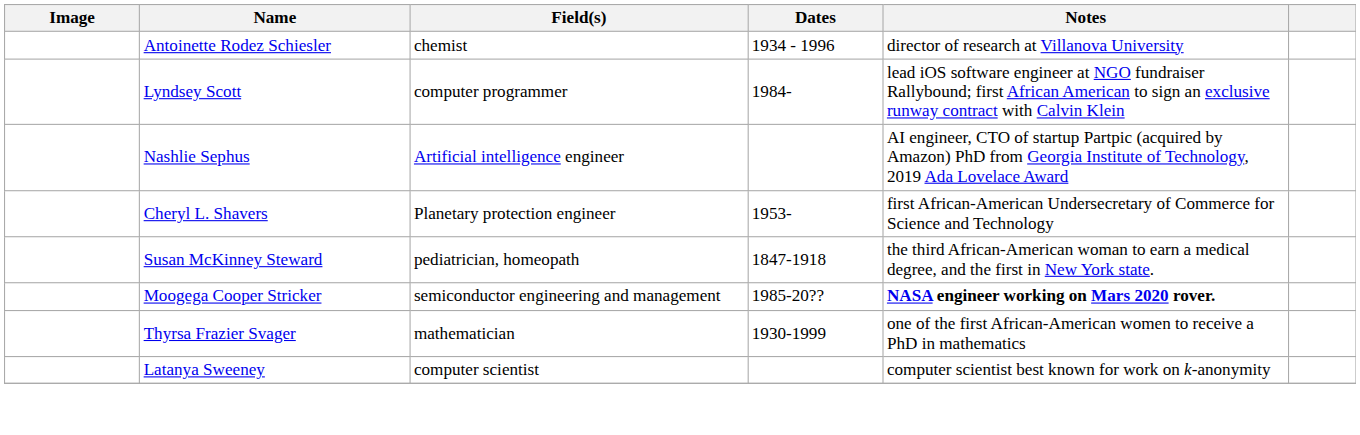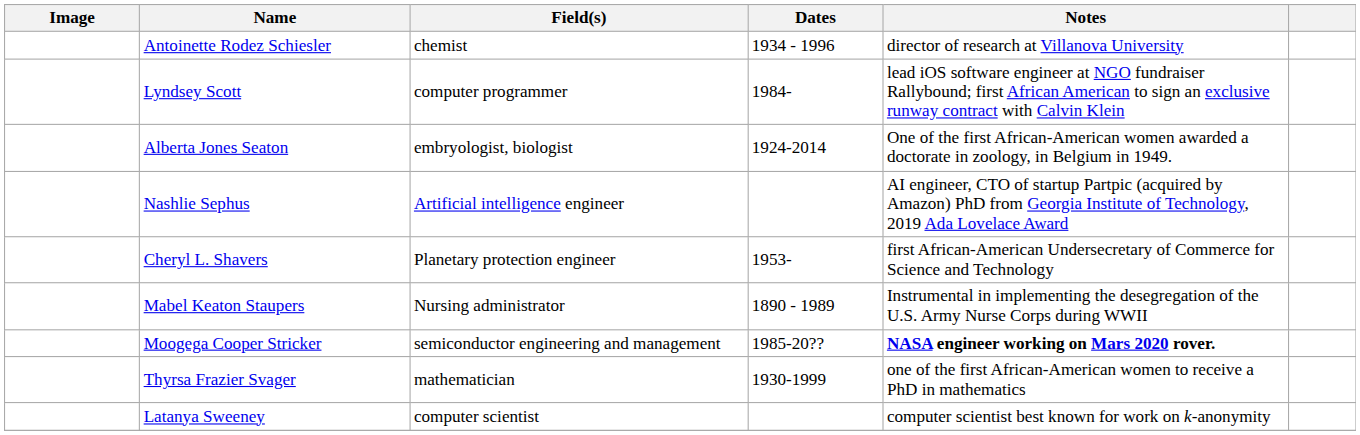 <table class="wikitable sortable plainrowheaders" style="width:100%; background:#fff;">
 <tr class="unsortable">
 <th scope="col" class="unsortable">Image</th>
 <th scope="col" style="width:20%;">Name</th>
 <th scope="col" style="width:25%;">Field(s)</th>
 <th scope="col" style="width:10%;">Dates</th>
 <th scope="col" class="unsortable" style="width: 30%">Notes</th>
 <th scope="col" class="unsortable" style="width: 5%"></th>
 </tr>
 <tr>
 <td></td>
 <td><a href='#'>Antoinette Rodez Schiesler</a></td>
 <td>chemist</td>
 <td>1934 - 1996</td>
 <td>director of research at <a href='#'>Villanova University</a></td>
 <td></td>
 </tr>
 <tr>
 <td></td>
 <td><a href='#'>Lyndsey Scott</a></td>
 <td>computer programmer</td>
 <td>1984-</td>
 <td>lead iOS software engineer at <a href='#'>NGO</a> fundraiser Rallybound; first <a href='#'>African American</a> to sign an <a href='#'>exclusive runway contract</a> with <a href='#'>Calvin Klein</a></td>
 <td></td>
 </tr>
 <tr>
 <td></td>
+<td><a href='#'>Alberta Jones Seaton</a></td>
+<td>embryologist, biologist</td>
+<td>1924-2014</td>
+<td>One of the first African-American women awarded a doctorate in zoology, in Belgium in 1949.</td>
+<td></td>
+</tr>
+<tr>
+<td></td>
 <td><a href='#'>Nashlie Sephus</a></td>
 <td><a href='#'>Artificial intelligence</a> engineer</td>
 <td></td>
 <td>AI engineer, CTO of startup Partpic (acquired by Amazon) PhD from <a href='#'>Georgia Institute of Technology</a>, 2019 <a href='#'>Ada Lovelace Award</a></td>
 </tr>
 <tr>
 <td></td>
 <td><a href='#'>Cheryl L. Shavers</a></td>
 <td>Planetary protection engineer</td>
 <td>1953-</td>
 <td>first African-American Undersecretary of Commerce for Science and Technology</td>
 <td></td>
 </tr>
 <tr>
 <td></td>
-<td><a href='#'>Susan McKinney Steward</a></td>
-<td>pediatrician, homeopath</td>
-<td>1847-1918</td>
-<td>the third African-American woman to earn a medical degree, and the first in <a href='#'>New York state</a>.</td>
+<td><a href='#'>Mabel Keaton Staupers</a></td>
+<td>Nursing administrator</td>
+<td>1890 - 1989</td>
+<td>Instrumental in implementing the desegregation of the U.S. Army Nurse Corps during WWII</td>
 <td></td>
 </tr>
 <tr>
 <td></td>
 <td><a href='#'>Moogega Cooper Stricker</a></td>
 <td>semiconductor engineering and management</td>
 <td>1985-20??</td>
 <td><strong><a href='#'>NASA</a> engineer working on <a href='#'>Mars 2020</a> rover.</strong></td>
 <td></td>
 </tr>
 <tr>
 <td></td>
 <td><a href='#'>Thyrsa Frazier Svager</a></td>
 <td>mathematician</td>
 <td>1930-1999</td>
 <td>one of the first African-American women to receive a PhD in mathematics</td>
 <td></td>
 </tr>
 <tr>
 <td></td>
 <td><a href='#'>Latanya Sweeney</a></td>
 <td>computer scientist</td>
 <td></td>
 <td>computer scientist best known for work on <em>k</em>-anonymity</td>
 <td></td>
 </tr>
 <tr>
 </tr>
 </table>
